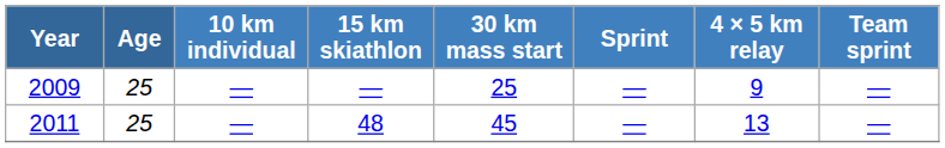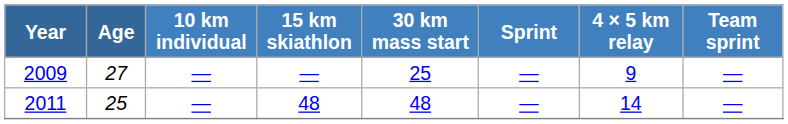 <table class="wikitable" style="font-size:95%; text-align:center; border:grey solid 1px; border-collapse:collapse; background:#ffffff;">
 <tr>
 <th style="background-color:#369; color:white; width:60px;"> Year </th>
 <th style="background-color:#369; color:white; width:40px;"> Age </th>
 <th style="background-color:#4180be; color:white; width:75px;"> 10 km <br> individual </th>
 <th style="background-color:#4180be; color:white; width:75px;"> 15 km <br> skiathlon </th>
 <th style="background-color:#4180be; color:white; width:75px;"> 30 km <br> mass start </th>
 <th style="background-color:#4180be; color:white; width:75px;"> Sprint </th>
 <th style="background-color:#4180be; color:white; width:75px;"> 4 × 5 km <br> relay </th>
 <th style="background-color:#4180be; color:white; width:75px;"> Team <br> sprint </th>
 </tr>
 <tr>
 <td><a href='#'>2009</a></td>
-<td><em>25</em></td>
+<td><em>27</em></td>
 <td><a href='#'>—</a></td>
 <td><a href='#'>—</a></td>
 <td><a href='#'>25</a></td>
 <td><a href='#'>—</a></td>
 <td><a href='#'>9</a></td>
 <td><a href='#'>—</a></td>
 </tr>
 <tr>
 <td><a href='#'>2011</a></td>
 <td><em>25</em></td>
 <td><a href='#'>—</a></td>
 <td><a href='#'>48</a></td>
-<td><a href='#'>45</a></td>
+<td><a href='#'>48</a></td>
 <td><a href='#'>—</a></td>
-<td><a href='#'>13</a></td>
+<td><a href='#'>14</a></td>
 <td><a href='#'>—</a></td>
 </tr>
 <tr>
 </tr>
 </table>
